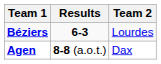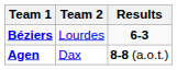 <table class="wikitable">
 <tr>
 <th>Team 1</th>
+<th>Team 2</th>
 <th>Results</th>
-<th>Team 2</th>
 </tr>
 <tr>
 <td><strong><a href='#'>Béziers</a></strong></td>
+<td><a href='#'>Lourdes</a></td>
 <td align="center"><strong>6-3</strong></td>
-<td><a href='#'>Lourdes</a></td>
 </tr>
 <tr bgcolor="white">
 <td><strong><a href='#'>Agen</a></strong></td>
+<td><a href='#'>Dax</a></td>
 <td align="center"><strong>8-8</strong> (a.o.t.)</td>
-<td><a href='#'>Dax</a></td>
 </tr>
 </table>
